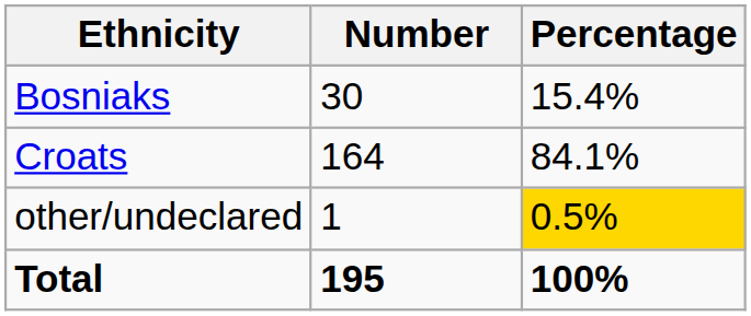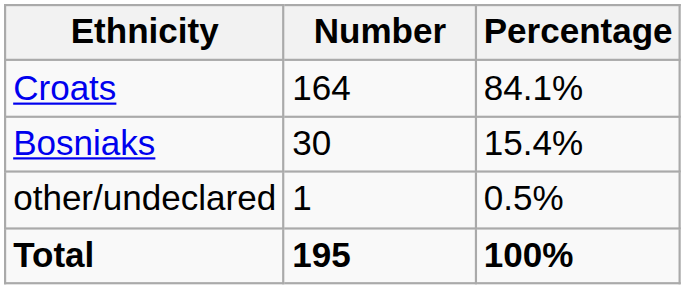 <table class="wikitable">
 <tr>
 <th width="100px">Ethnicity</th>
 <th width="80px">Number</th>
 <th width="80px">Percentage</th>
 </tr>
 <tr>
+<td><a href='#'>Croats</a></td>
+<td>164</td>
+<td>84.1%</td>
+</tr>
+<tr>
 <td><a href='#'>Bosniaks</a></td>
 <td>30</td>
 <td>15.4%</td>
 </tr>
 <tr>
-<td><a href='#'>Croats</a></td>
-<td>164</td>
-<td>84.1%</td>
-</tr>
-<tr>
 <td>other/undeclared</td>
 <td>1</td>
-<td style="background: gold;">0.5%</td>
+<td>0.5%</td>
 </tr>
 <tr>
 <td><strong>Total</strong></td>
 <td><strong>195</strong></td>
 <td><strong>100%</strong></td>
 </tr>
 </table>
